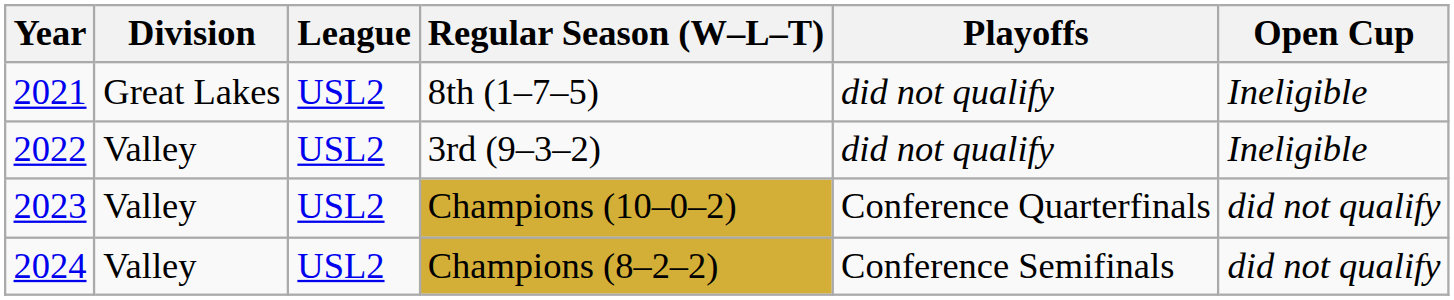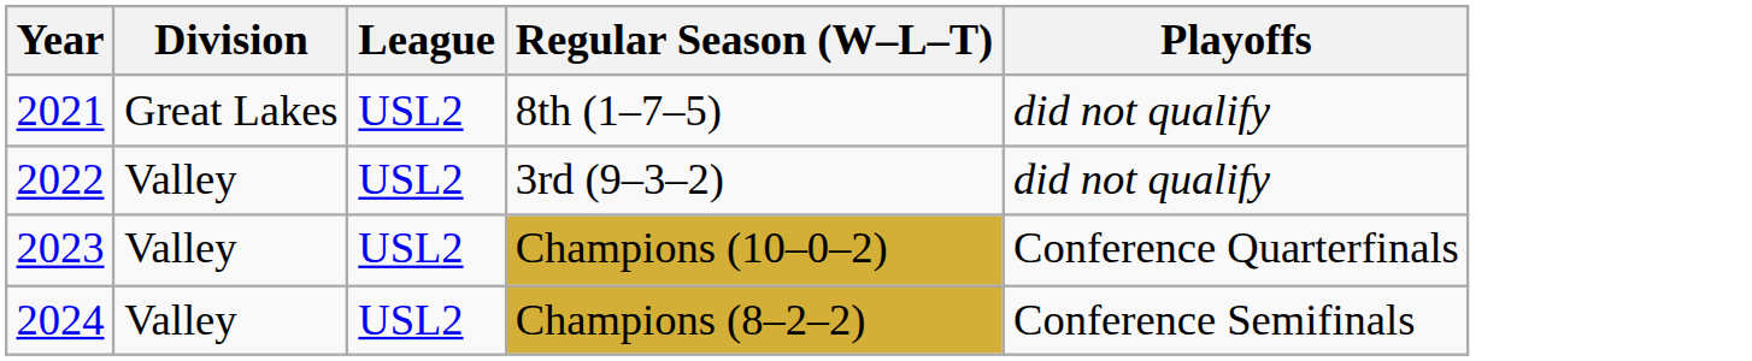 <table class="wikitable">
 <tr>
 <th>Year</th>
 <th>Division</th>
 <th>League</th>
 <th>Regular Season (W–L–T)</th>
 <th>Playoffs</th>
-<th>Open Cup</th>
 </tr>
 <tr>
 <td><a href='#'>2021</a></td>
 <td>Great Lakes</td>
 <td><a href='#'>USL2</a></td>
 <td>8th (1–7–5)</td>
 <td><em>did not qualify</em></td>
-<td><em>Ineligible</em></td>
 </tr>
 <tr>
 <td><a href='#'>2022</a></td>
 <td>Valley</td>
 <td><a href='#'>USL2</a></td>
 <td>3rd (9–3–2)</td>
 <td><em>did not qualify</em></td>
-<td><em>Ineligible</em></td>
 </tr>
 <tr>
 <td><a href='#'>2023</a></td>
 <td>Valley</td>
 <td><a href='#'>USL2</a></td>
 <td bgcolor="d4af37">Champions (10–0–2)</td>
 <td>Conference Quarterfinals</td>
-<td><em>did not qualify</em></td>
 </tr>
 <tr>
 <td><a href='#'>2024</a></td>
 <td>Valley</td>
 <td><a href='#'>USL2</a></td>
 <td bgcolor="d4af37">Champions (8–2–2)</td>
 <td>Conference Semifinals</td>
-<td><em>did not qualify</em></td>
 </tr>
 </table>
